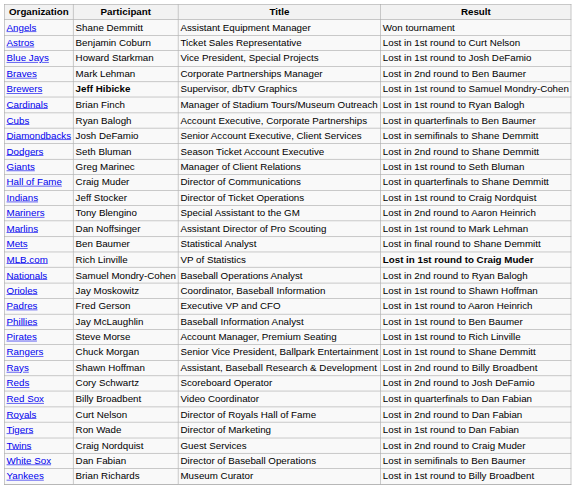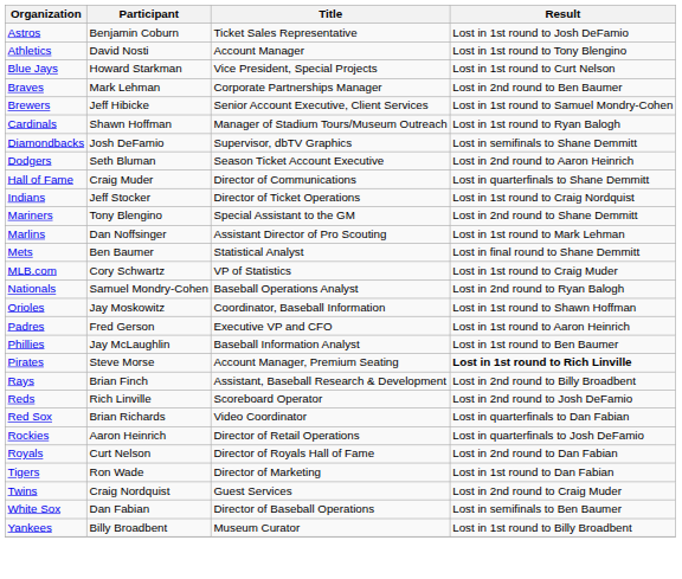 <table class="wikitable sortable">
 <tr>
 <th>Organization</th>
 <th>Participant</th>
 <th>Title</th>
 <th>Result</th>
 </tr>
 <tr>
-<td><a href='#'>Angels</a></td>
-<td>Shane Demmitt</td>
-<td>Assistant Equipment Manager</td>
-<td>Won tournament</td>
-</tr>
-<tr>
 <td><a href='#'>Astros</a></td>
 <td>Benjamin Coburn</td>
 <td>Ticket Sales Representative</td>
-<td>Lost in 1st round to Curt Nelson</td>
+<td>Lost in 1st round to Josh DeFamio</td>
+</tr>
+<tr>
+<td><a href='#'>Athletics</a></td>
+<td>David Nosti</td>
+<td>Account Manager</td>
+<td>Lost in 1st round to Tony Blengino</td>
 </tr>
 <tr>
 <td><a href='#'>Blue Jays</a></td>
 <td>Howard Starkman</td>
 <td>Vice President, Special Projects</td>
-<td>Lost in 1st round to Josh DeFamio</td>
+<td>Lost in 1st round to Curt Nelson</td>
 </tr>
 <tr>
 <td><a href='#'>Braves</a></td>
 <td>Mark Lehman</td>
 <td>Corporate Partnerships Manager</td>
 <td>Lost in 2nd round to Ben Baumer</td>
 </tr>
 <tr>
 <td><a href='#'>Brewers</a></td>
-<td><strong>Jeff Hibicke</strong></td>
-<td>Supervisor, dbTV Graphics</td>
+<td>Jeff Hibicke</td>
+<td>Senior Account Executive, Client Services</td>
 <td>Lost in 1st round to Samuel Mondry-Cohen</td>
 </tr>
 <tr>
 <td><a href='#'>Cardinals</a></td>
-<td>Brian Finch</td>
+<td>Shawn Hoffman</td>
 <td>Manager of Stadium Tours/Museum Outreach</td>
 <td>Lost in 1st round to Ryan Balogh</td>
 </tr>
 <tr>
-<td><a href='#'>Cubs</a></td>
-<td>Ryan Balogh</td>
-<td>Account Executive, Corporate Partnerships</td>
-<td>Lost in quarterfinals to Ben Baumer</td>
-</tr>
-<tr>
 <td><a href='#'>Diamondbacks</a></td>
 <td>Josh DeFamio</td>
-<td>Senior Account Executive, Client Services</td>
+<td>Supervisor, dbTV Graphics</td>
 <td>Lost in semifinals to Shane Demmitt</td>
 </tr>
 <tr>
 <td><a href='#'>Dodgers</a></td>
 <td>Seth Bluman</td>
 <td>Season Ticket Account Executive</td>
-<td>Lost in 2nd round to Shane Demmitt</td>
-</tr>
-<tr>
-<td><a href='#'>Giants</a></td>
-<td>Greg Marinec</td>
-<td>Manager of Client Relations</td>
-<td>Lost in 1st round to Seth Bluman</td>
+<td>Lost in 2nd round to Aaron Heinrich</td>
 </tr>
 <tr>
 <td><a href='#'>Hall of Fame</a></td>
 <td>Craig Muder</td>
 <td>Director of Communications</td>
 <td>Lost in quarterfinals to Shane Demmitt</td>
 </tr>
 <tr>
 <td><a href='#'>Indians</a></td>
 <td>Jeff Stocker</td>
 <td>Director of Ticket Operations</td>
 <td>Lost in 1st round to Craig Nordquist</td>
 </tr>
 <tr>
 <td><a href='#'>Mariners</a></td>
 <td>Tony Blengino</td>
 <td>Special Assistant to the GM</td>
-<td>Lost in 2nd round to Aaron Heinrich</td>
+<td>Lost in 2nd round to Shane Demmitt</td>
 </tr>
 <tr>
 <td><a href='#'>Marlins</a></td>
 <td>Dan Noffsinger</td>
 <td>Assistant Director of Pro Scouting</td>
 <td>Lost in 1st round to Mark Lehman</td>
 </tr>
 <tr>
 <td><a href='#'>Mets</a></td>
 <td>Ben Baumer</td>
 <td>Statistical Analyst</td>
 <td>Lost in final round to Shane Demmitt</td>
 </tr>
 <tr>
 <td><a href='#'>MLB.com</a></td>
-<td>Rich Linville</td>
+<td>Cory Schwartz</td>
 <td>VP of Statistics</td>
-<td><strong>Lost in 1st round to Craig Muder</strong></td>
+<td>Lost in 1st round to Craig Muder</td>
 </tr>
 <tr>
 <td><a href='#'>Nationals</a></td>
 <td>Samuel Mondry-Cohen</td>
 <td>Baseball Operations Analyst</td>
 <td>Lost in 2nd round to Ryan Balogh</td>
 </tr>
 <tr>
 <td><a href='#'>Orioles</a></td>
 <td>Jay Moskowitz</td>
 <td>Coordinator, Baseball Information</td>
 <td>Lost in 1st round to Shawn Hoffman</td>
 </tr>
 <tr>
 <td><a href='#'>Padres</a></td>
 <td>Fred Gerson</td>
 <td>Executive VP and CFO</td>
 <td>Lost in 1st round to Aaron Heinrich</td>
 </tr>
 <tr>
 <td><a href='#'>Phillies</a></td>
 <td>Jay McLaughlin</td>
 <td>Baseball Information Analyst</td>
 <td>Lost in 1st round to Ben Baumer</td>
 </tr>
 <tr>
 <td><a href='#'>Pirates</a></td>
 <td>Steve Morse</td>
 <td>Account Manager, Premium Seating</td>
-<td>Lost in 1st round to Rich Linville</td>
-</tr>
-<tr>
-<td><a href='#'>Rangers</a></td>
-<td>Chuck Morgan</td>
-<td>Senior Vice President, Ballpark Entertainment</td>
-<td>Lost in 1st round to Shane Demmitt</td>
+<td><strong>Lost in 1st round to Rich Linville</strong></td>
 </tr>
 <tr>
 <td><a href='#'>Rays</a></td>
-<td>Shawn Hoffman</td>
+<td>Brian Finch</td>
 <td>Assistant, Baseball Research & Development</td>
 <td>Lost in 2nd round to Billy Broadbent</td>
 </tr>
 <tr>
 <td><a href='#'>Reds</a></td>
-<td>Cory Schwartz</td>
+<td>Rich Linville</td>
 <td>Scoreboard Operator</td>
 <td>Lost in 2nd round to Josh DeFamio</td>
 </tr>
 <tr>
 <td><a href='#'>Red Sox</a></td>
-<td>Billy Broadbent</td>
+<td>Brian Richards</td>
 <td>Video Coordinator</td>
 <td>Lost in quarterfinals to Dan Fabian</td>
+</tr>
+<tr>
+<td><a href='#'>Rockies</a></td>
+<td>Aaron Heinrich</td>
+<td>Director of Retail Operations</td>
+<td>Lost in quarterfinals to Josh DeFamio</td>
 </tr>
 <tr>
 <td><a href='#'>Royals</a></td>
 <td>Curt Nelson</td>
 <td>Director of Royals Hall of Fame</td>
 <td>Lost in 2nd round to Dan Fabian</td>
 </tr>
 <tr>
 <td><a href='#'>Tigers</a></td>
 <td>Ron Wade</td>
 <td>Director of Marketing</td>
 <td>Lost in 1st round to Dan Fabian</td>
 </tr>
 <tr>
 <td><a href='#'>Twins</a></td>
 <td>Craig Nordquist</td>
 <td>Guest Services</td>
 <td>Lost in 2nd round to Craig Muder</td>
 </tr>
 <tr>
 <td><a href='#'>White Sox</a></td>
 <td>Dan Fabian</td>
 <td>Director of Baseball Operations</td>
 <td>Lost in semifinals to Ben Baumer</td>
 </tr>
 <tr>
 <td><a href='#'>Yankees</a></td>
-<td>Brian Richards</td>
+<td>Billy Broadbent</td>
 <td>Museum Curator</td>
 <td>Lost in 1st round to Billy Broadbent</td>
 </tr>
 <tr>
 </tr>
 </table>
